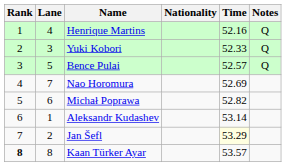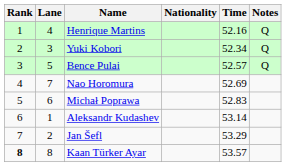 <table class="wikitable sortable" style="text-align:center">
 <tr>
 <th>Rank</th>
 <th>Lane</th>
 <th>Name</th>
 <th>Nationality</th>
 <th>Time</th>
 <th>Notes</th>
 </tr>
 <tr bgcolor=ccffcc>
 <td>1</td>
 <td>4</td>
 <td align="left"><a href='#'>Henrique Martins</a></td>
 <td align="left"></td>
 <td>52.16</td>
 <td>Q</td>
 </tr>
 <tr bgcolor=ccffcc>
 <td>2</td>
 <td>3</td>
 <td align="left"><a href='#'>Yuki Kobori</a></td>
 <td align="left"></td>
-<td>52.33</td>
+<td>52.34</td>
 <td>Q</td>
 </tr>
 <tr bgcolor=ccffcc>
 <td>3</td>
 <td>5</td>
 <td align="left"><a href='#'>Bence Pulai</a></td>
 <td align="left"></td>
 <td>52.57</td>
 <td>Q</td>
 </tr>
 <tr>
 <td>4</td>
 <td>7</td>
 <td align="left"><a href='#'>Nao Horomura</a></td>
 <td align="left"></td>
 <td>52.69</td>
 <td></td>
 </tr>
 <tr>
 <td>5</td>
 <td>6</td>
 <td align="left"><a href='#'>Michał Poprawa</a></td>
 <td align="left"></td>
-<td>52.82</td>
+<td>52.83</td>
 <td></td>
 </tr>
 <tr>
 <td>6</td>
 <td>1</td>
 <td align="left"><a href='#'>Aleksandr Kudashev</a></td>
 <td align="left"></td>
 <td>53.14</td>
 <td></td>
 </tr>
 <tr>
 <td>7</td>
 <td>2</td>
 <td align="left"><a href='#'>Jan Šefl</a></td>
 <td align="left"></td>
-<td style="background: lightyellow;">53.29</td>
+<td>53.29</td>
 <td></td>
 </tr>
 <tr>
 <td><strong>8</strong></td>
 <td>8</td>
 <td align="left"><a href='#'>Kaan Türker Ayar</a></td>
 <td align="left"></td>
 <td>53.57</td>
 <td></td>
 </tr>
 </table>
